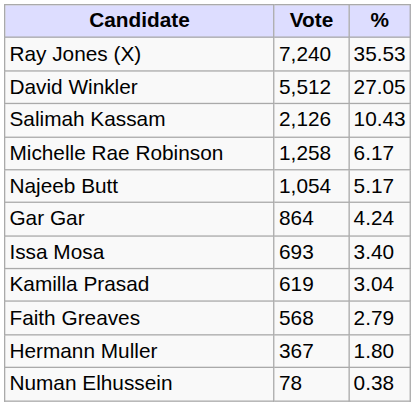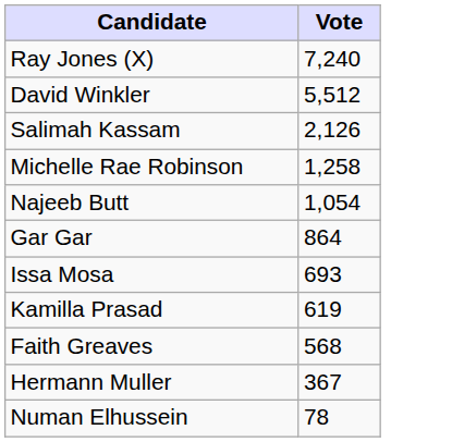 <table class="wikitable">
 <tr>
 <th style="background:#ddf; width:200px;">Candidate</th>
 <th style="background:#ddf; width:50px;">Vote</th>
-<th style="background:#ddf; width:30px;">%</th>
 </tr>
 <tr>
 <td>Ray Jones (X)</td>
 <td>7,240</td>
-<td>35.53</td>
 </tr>
 <tr>
 <td>David Winkler</td>
 <td>5,512</td>
-<td>27.05</td>
 </tr>
 <tr>
 <td>Salimah Kassam</td>
 <td>2,126</td>
-<td>10.43</td>
 </tr>
 <tr>
 <td>Michelle Rae Robinson</td>
 <td>1,258</td>
-<td>6.17</td>
 </tr>
 <tr>
 <td>Najeeb Butt</td>
 <td>1,054</td>
-<td>5.17</td>
 </tr>
 <tr>
 <td>Gar Gar</td>
 <td>864</td>
-<td>4.24</td>
 </tr>
 <tr>
 <td>Issa Mosa</td>
 <td>693</td>
-<td>3.40</td>
 </tr>
 <tr>
 <td>Kamilla Prasad</td>
 <td>619</td>
-<td>3.04</td>
 </tr>
 <tr>
 <td>Faith Greaves</td>
 <td>568</td>
-<td>2.79</td>
 </tr>
 <tr>
 <td>Hermann Muller</td>
 <td>367</td>
-<td>1.80</td>
 </tr>
 <tr>
 <td>Numan Elhussein</td>
 <td>78</td>
-<td>0.38</td>
 </tr>
 </table>
